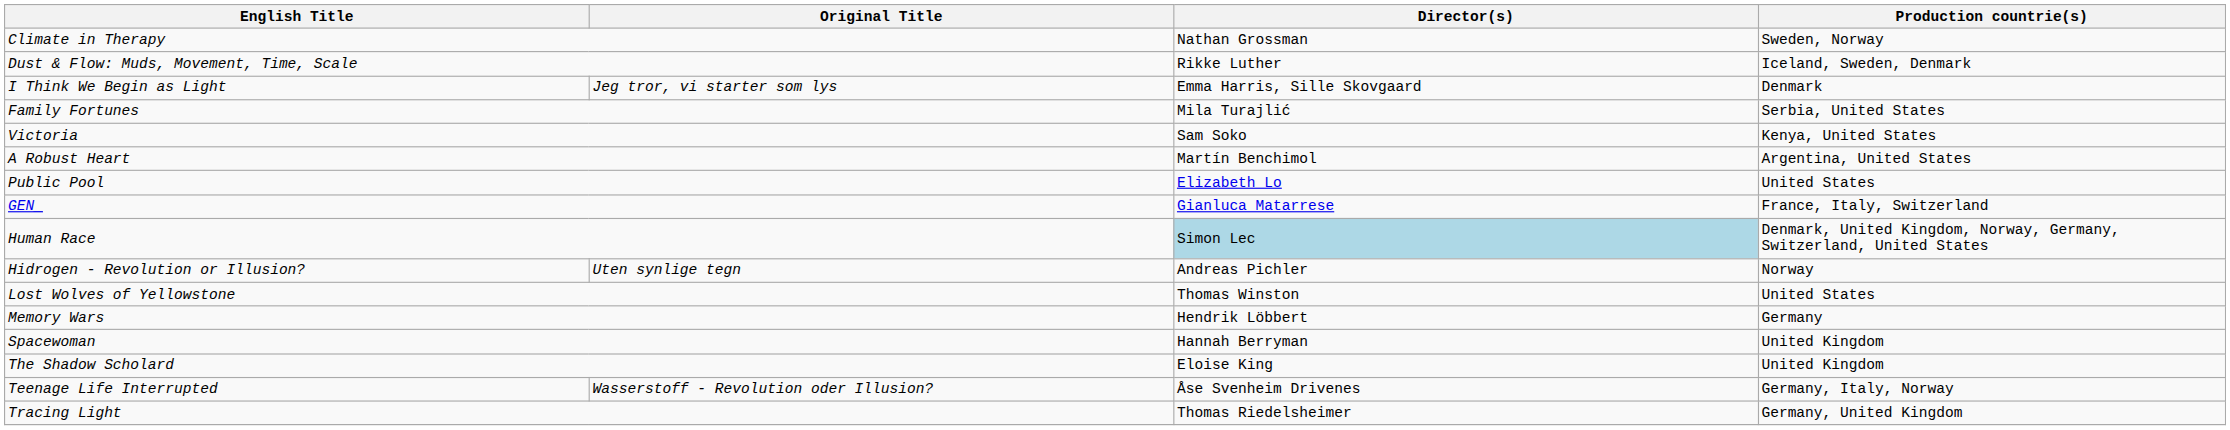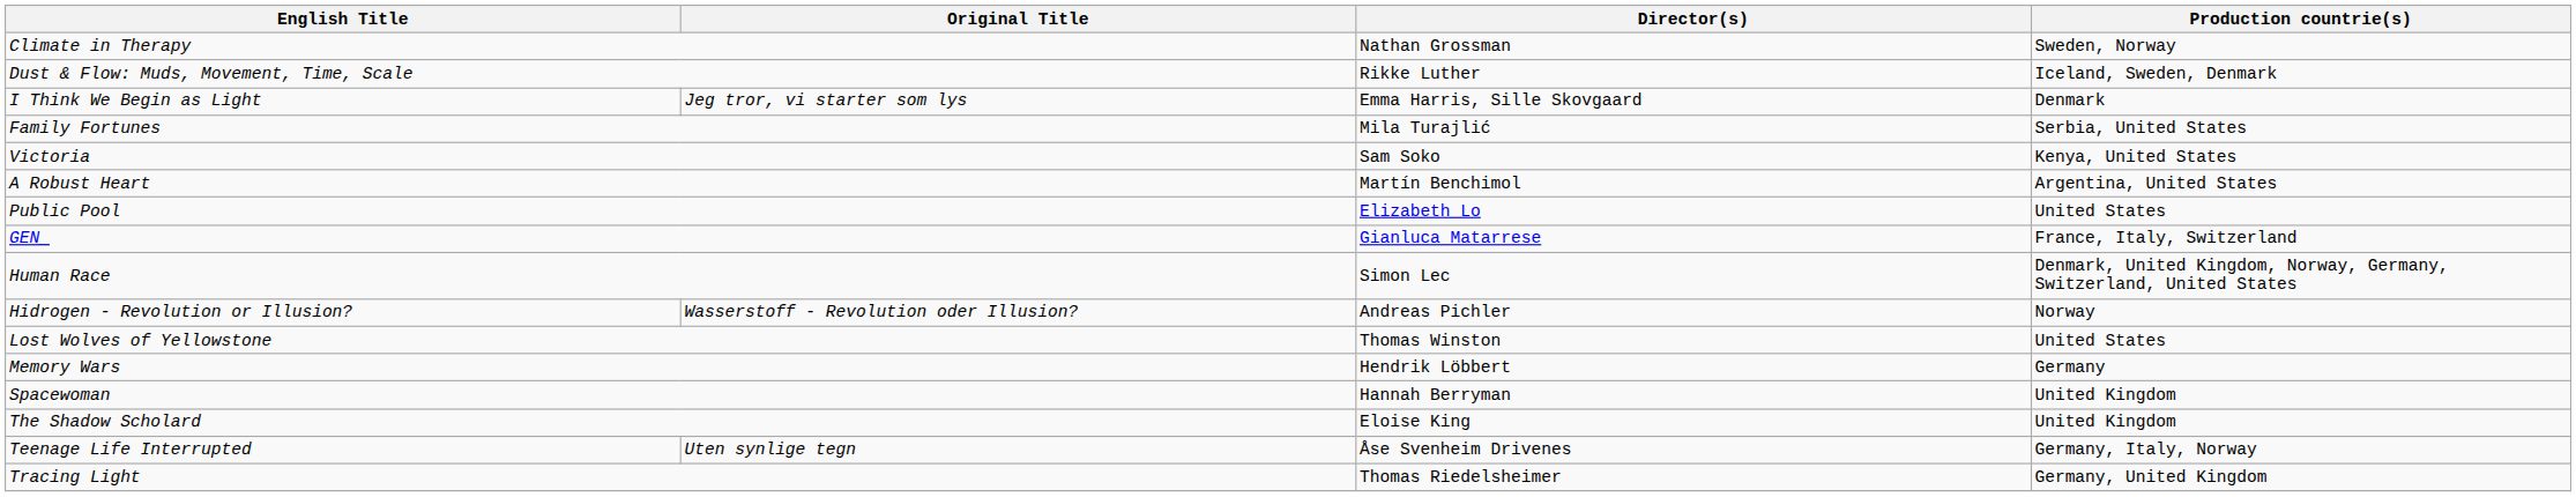 <table class="wikitable" style="width:100%; margin-bottom:4px">
 <tr>
 <th scope="col" width="25%">English Title</th>
 <th scope="col" width="25%">Original Title</th>
 <th scope="col" width="25%">Director(s)</th>
 <th scope="col" width="20%">Production countrie(s)</th>
 </tr>
 <tr>
 <td colspan="2"><em>Climate in Therapy</em></td>
 <td>Nathan Grossman</td>
 <td>Sweden, Norway</td>
 </tr>
 <tr>
 <td colspan="2"><em>Dust & Flow: Muds, Movement, Time, Scale</em></td>
 <td>Rikke Luther</td>
 <td>Iceland, Sweden, Denmark</td>
 </tr>
 <tr>
 <td><em>I Think We Begin as Light</em></td>
 <td><em>Jeg tror, vi starter som lys</em></td>
 <td>Emma Harris, Sille Skovgaard</td>
 <td>Denmark</td>
 </tr>
 <tr>
 <td colspan="2"><em>Family Fortunes</em></td>
 <td>Mila Turajlić</td>
 <td>Serbia, United States</td>
 </tr>
 <tr>
 <td colspan="2"><em>Victoria</em></td>
 <td>Sam Soko</td>
 <td>Kenya, United States</td>
 </tr>
 <tr>
 <td colspan="2"><em>A Robust Heart</em></td>
 <td>Martín Benchimol</td>
 <td>Argentina, United States</td>
 </tr>
 <tr>
 <td colspan="2"><em>Public Pool</em></td>
 <td><a href='#'>Elizabeth Lo</a></td>
 <td>United States</td>
 </tr>
 <tr>
 <td colspan="2"><em><a href='#'>GEN_</a></em></td>
 <td><a href='#'>Gianluca Matarrese</a></td>
 <td>France, Italy, Switzerland</td>
 </tr>
 <tr>
 <td colspan="2"><em>Human Race</em></td>
-<td style="background: lightblue;">Simon Lec</td>
+<td>Simon Lec</td>
 <td>Denmark, United Kingdom, Norway, Germany, Switzerland, United States</td>
 </tr>
 <tr>
 <td><em>Hidrogen - Revolution or Illusion?</em></td>
-<td><em>Uten synlige tegn</em></td>
+<td><em>Wasserstoff - Revolution oder Illusion?</em></td>
 <td>Andreas Pichler</td>
 <td>Norway</td>
 </tr>
 <tr>
 <td colspan="2"><em>Lost Wolves of Yellowstone</em></td>
 <td>Thomas Winston</td>
 <td>United States</td>
 </tr>
 <tr>
 <td colspan="2"><em>Memory Wars</em></td>
 <td>Hendrik Löbbert</td>
 <td>Germany</td>
 </tr>
 <tr>
 <td colspan="2"><em>Spacewoman</em></td>
 <td>Hannah Berryman</td>
 <td>United Kingdom</td>
 </tr>
 <tr>
 <td colspan="2"><em>The Shadow Scholard</em></td>
 <td>Eloise King</td>
 <td>United Kingdom</td>
 </tr>
 <tr>
 <td><em>Teenage Life Interrupted</em></td>
-<td><em>Wasserstoff - Revolution oder Illusion?</em></td>
+<td><em>Uten synlige tegn</em></td>
 <td>Åse Svenheim Drivenes</td>
 <td>Germany, Italy, Norway</td>
 </tr>
 <tr>
 <td colspan="2"><em>Tracing Light</em></td>
 <td>Thomas Riedelsheimer</td>
 <td>Germany, United Kingdom</td>
 </tr>
 <tr>
 </tr>
 </table>
